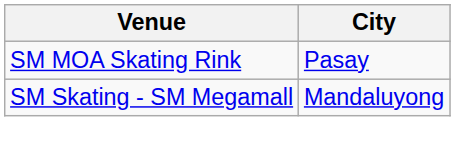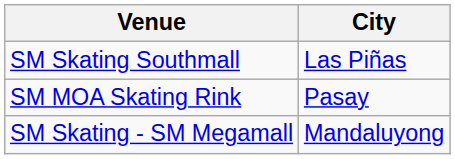 <table class="wikitable unsortable" style="text-align:left;">
 <tr>
 <th>Venue</th>
 <th>City</th>
+</tr>
+<tr>
+<td><a href='#'>SM Skating Southmall</a></td>
+<td><a href='#'>Las Piñas</a></td>
 </tr>
 <tr>
 <td><a href='#'>SM MOA Skating Rink</a></td>
 <td><a href='#'>Pasay</a></td>
 </tr>
 <tr>
 <td><a href='#'>SM Skating - SM Megamall</a></td>
 <td><a href='#'>Mandaluyong</a></td>
 </tr>
 </table>
